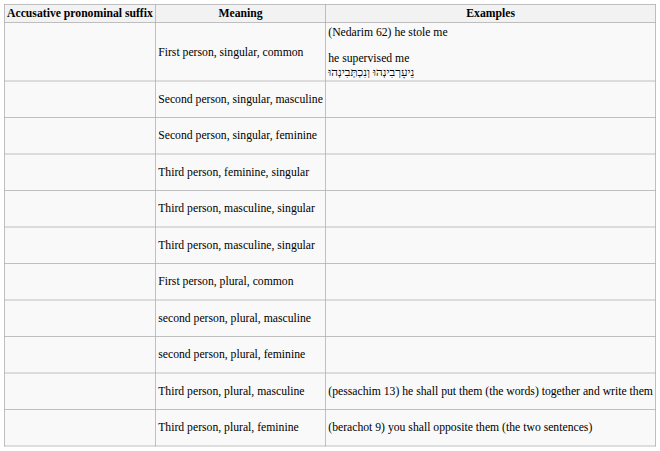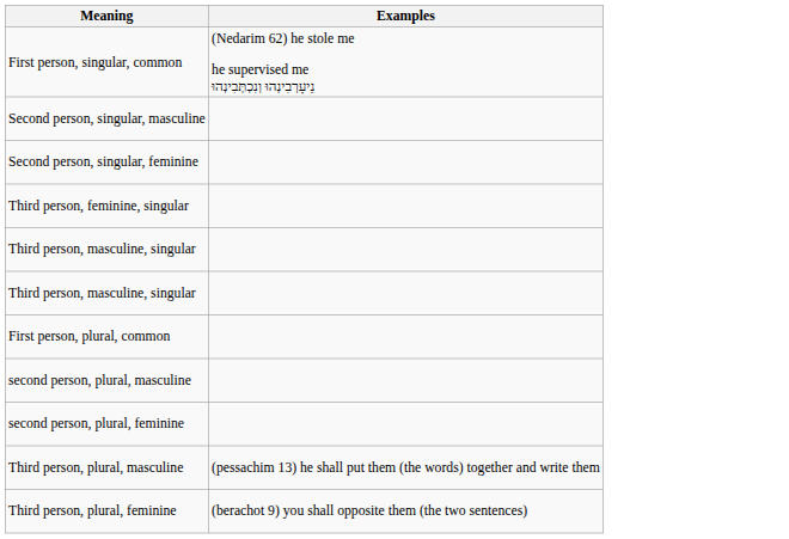 <table class="wikitable">
 <tr>
-<th>Accusative pronominal suffix</th>
 <th>Meaning</th>
 <th>Examples</th>
 </tr>
 <tr style="height: 50px">
-<td> <br><br></td>
 <td>First person, singular, common</td>
 <td> (Nedarim 62) he stole me <br><br> he supervised me<br>נֵיעָרְבִינְהוּ וְנִכְתְּבִינְהוּ</td>
 </tr>
 <tr style="height: 50px">
-<td></td>
 <td>Second person, singular, masculine</td>
 <td></td>
 </tr>
 <tr style="height: 50px">
-<td></td>
 <td>Second person, singular, feminine</td>
 <td></td>
 </tr>
 <tr style="height: 50px">
-<td></td>
 <td>Third person, feminine, singular</td>
 <td></td>
 </tr>
 <tr style="height: 50px">
-<td></td>
 <td>Third person, masculine, singular</td>
 <td></td>
 </tr>
 <tr style="height: 50px">
-<td></td>
 <td>Third person, masculine, singular</td>
 <td></td>
 </tr>
 <tr style="height: 50px">
-<td></td>
 <td>First person, plural, common</td>
 <td></td>
 </tr>
 <tr style="height: 50px">
-<td></td>
 <td>second person, plural, masculine</td>
 <td></td>
 </tr>
 <tr style="height: 50px">
-<td></td>
 <td>second person, plural, feminine</td>
 <td></td>
 </tr>
 <tr style="height: 50px">
-<td></td>
 <td>Third person, plural, masculine</td>
 <td> (pessachim 13) he shall put them (the words) together and write them</td>
 </tr>
 <tr style="height: 50px">
-<td></td>
 <td>Third person, plural, feminine</td>
 <td> (berachot 9) you shall opposite them (the two sentences)</td>
 </tr>
 </table>
